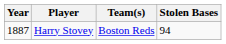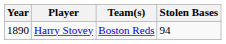 <table class="wikitable">
 <tr>
 <th>Year</th>
 <th>Player</th>
 <th>Team(s)</th>
 <th>Stolen Bases</th>
 </tr>
 <tr>
-<td>1887</td>
+<td>1890</td>
 <td><a href='#'>Harry Stovey</a></td>
 <td><a href='#'>Boston Reds</a></td>
 <td>94</td>
 </tr>
 </table>
